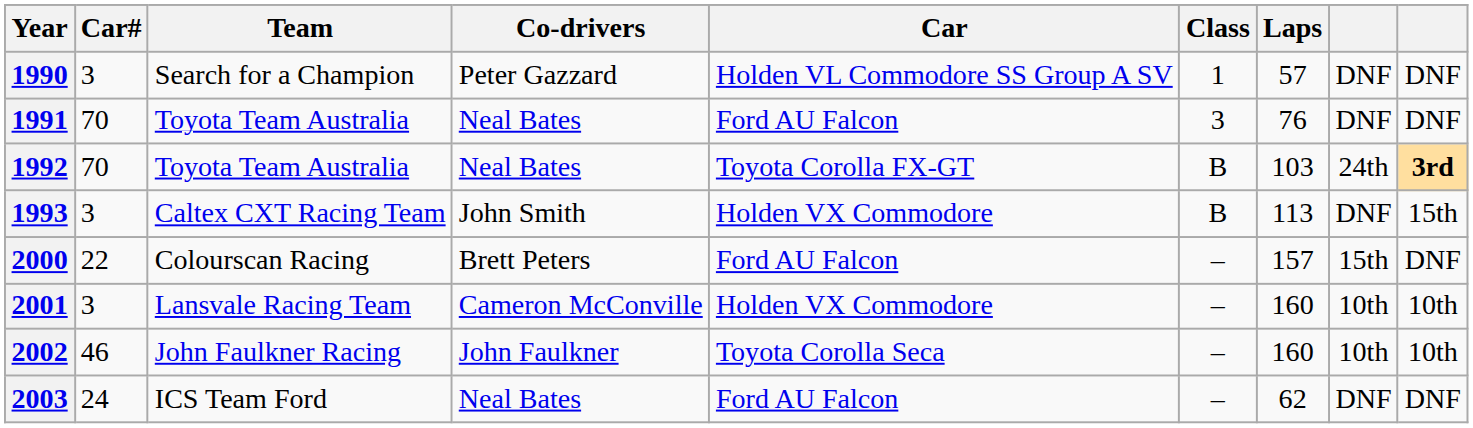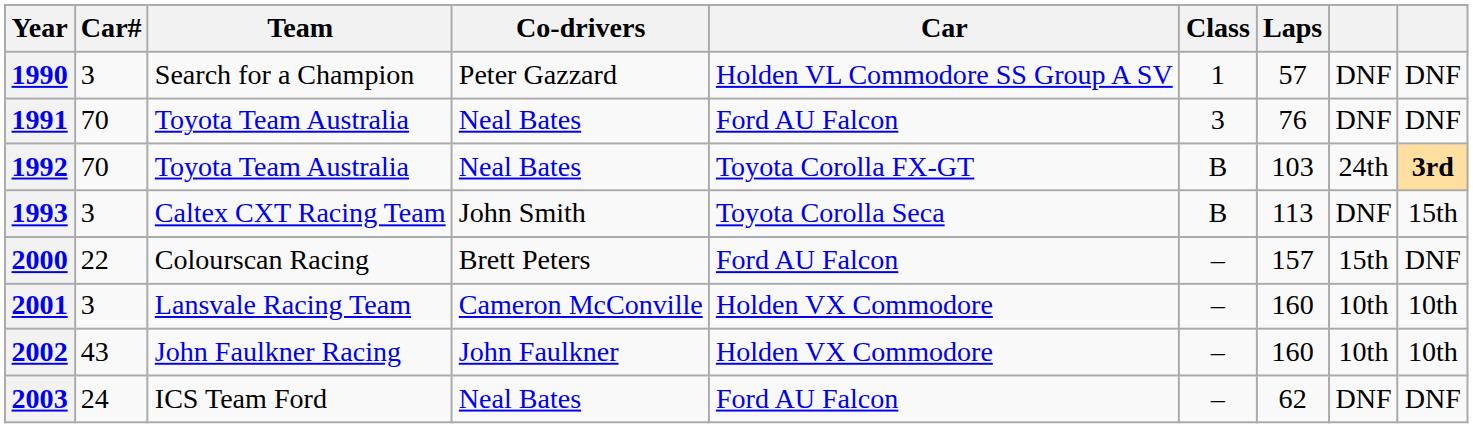 <table class="wikitable" style="font-size:90%">
 <tr>
 <th>Year</th>
 <th>Car#</th>
 <th>Team</th>
 <th>Co-drivers</th>
 <th>Car</th>
 <th>Class</th>
 <th>Laps</th>
 <th></th>
 <th></th>
 </tr>
 <tr align="center">
 <th><a href='#'>1990</a></th>
 <td align="left">3</td>
 <td align="left">Search for a Champion</td>
 <td align="left"> Peter Gazzard</td>
 <td align="left"><a href='#'>Holden VL Commodore SS Group A SV</a></td>
 <td>1</td>
 <td>57</td>
 <td>DNF</td>
 <td>DNF</td>
 </tr>
 <tr align="center">
 <th><a href='#'>1991</a></th>
 <td align="left">70</td>
 <td align="left"><a href='#'>Toyota Team Australia</a></td>
 <td align="left"> <a href='#'>Neal Bates</a></td>
 <td align="left"><a href='#'>Ford AU Falcon</a></td>
 <td>3</td>
 <td>76</td>
 <td>DNF</td>
 <td>DNF</td>
 </tr>
 <tr align="center">
 <th><a href='#'>1992</a></th>
 <td align="left">70</td>
 <td align="left"><a href='#'>Toyota Team Australia</a></td>
 <td align="left"> <a href='#'>Neal Bates</a></td>
 <td align="left"><a href='#'>Toyota Corolla FX-GT</a></td>
 <td>B</td>
 <td>103</td>
 <td>24th</td>
 <td style="background:#ffdf9f;"><strong>3rd</strong></td>
 </tr>
 <tr align="center">
 <th><a href='#'>1993</a></th>
 <td align="left">3</td>
 <td align="left"><a href='#'>Caltex CXT Racing Team</a></td>
 <td align="left"> John Smith</td>
-<td align="left"><a href='#'>Holden VX Commodore</a></td>
+<td align="left"><a href='#'>Toyota Corolla Seca</a></td>
 <td>B</td>
 <td>113</td>
 <td>DNF</td>
 <td>15th</td>
 </tr>
 <tr align="center">
 <th><a href='#'>2000</a></th>
 <td align="left">22</td>
 <td align="left">Colourscan Racing</td>
 <td align="left"> Brett Peters</td>
 <td align="left"><a href='#'>Ford AU Falcon</a></td>
 <td>–</td>
 <td>157</td>
 <td>15th</td>
 <td>DNF</td>
 </tr>
 <tr align="center">
 <th><a href='#'>2001</a></th>
 <td align="left">3</td>
 <td align="left"><a href='#'>Lansvale Racing Team</a></td>
 <td align="left"> <a href='#'>Cameron McConville</a></td>
 <td align="left"><a href='#'>Holden VX Commodore</a></td>
 <td>–</td>
 <td>160</td>
 <td>10th</td>
 <td>10th</td>
 </tr>
 <tr align="center">
 <th><a href='#'>2002</a></th>
-<td align="left">46</td>
+<td align="left">43</td>
 <td align="left"><a href='#'>John Faulkner Racing</a></td>
 <td align="left"> <a href='#'>John Faulkner</a></td>
-<td align="left"><a href='#'>Toyota Corolla Seca</a></td>
+<td align="left"><a href='#'>Holden VX Commodore</a></td>
 <td>–</td>
 <td>160</td>
 <td>10th</td>
 <td>10th</td>
 </tr>
 <tr align="center">
 <th><a href='#'>2003</a></th>
 <td align="left">24</td>
 <td align="left">ICS Team Ford</td>
 <td align="left"> <a href='#'>Neal Bates</a></td>
 <td align="left"><a href='#'>Ford AU Falcon</a></td>
 <td>–</td>
 <td>62</td>
 <td>DNF</td>
 <td>DNF</td>
 </tr>
 </table>
